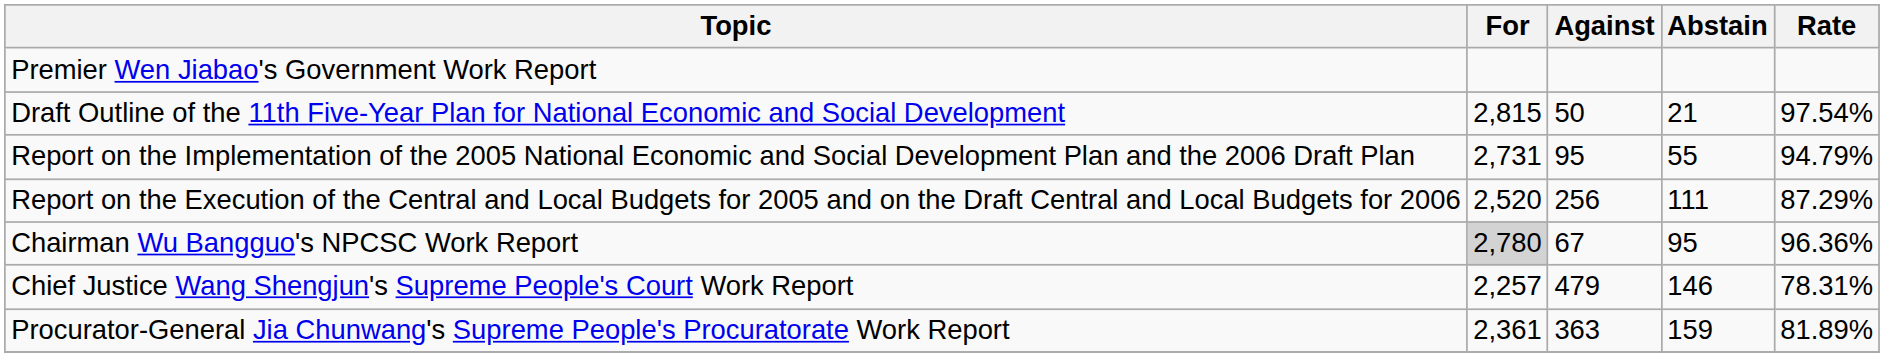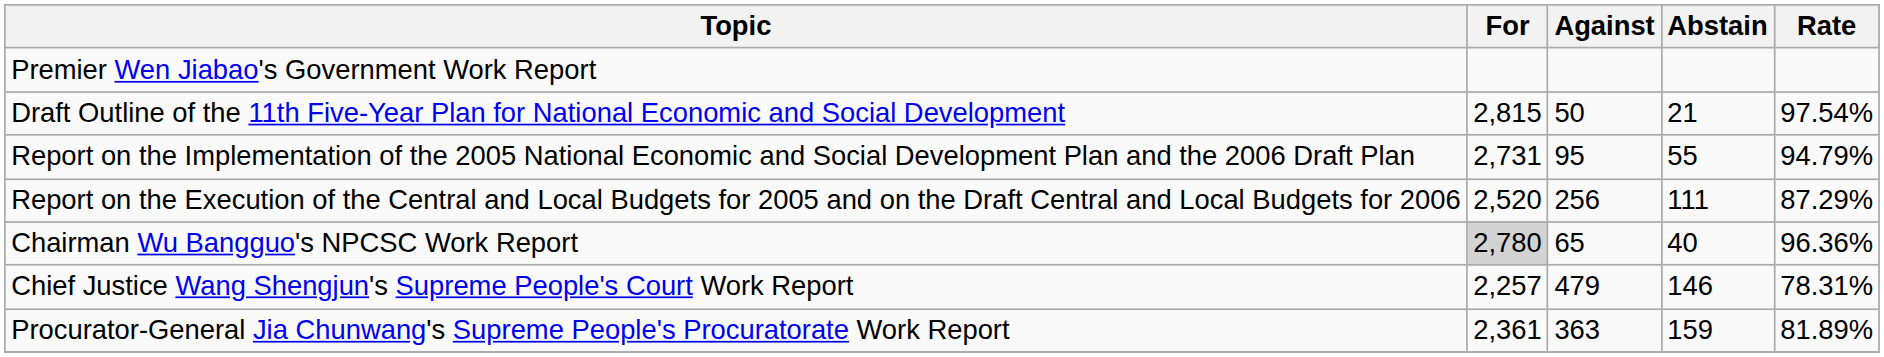 <table class="wikitable">
 <tr>
 <th>Topic</th>
 <th>For</th>
 <th>Against</th>
 <th>Abstain</th>
 <th>Rate</th>
 </tr>
 <tr>
 <td>Premier <a href='#'>Wen Jiabao</a>'s Government Work Report</td>
 <td></td>
 <td></td>
 <td></td>
 <td></td>
 </tr>
 <tr>
 <td>Draft Outline of the <a href='#'>11th Five-Year Plan for National Economic and Social Development</a></td>
 <td>2,815</td>
 <td>50</td>
 <td>21</td>
 <td>97.54%</td>
 </tr>
 <tr>
 <td>Report on the Implementation of the 2005 National Economic and Social Development Plan and the 2006 Draft Plan</td>
 <td>2,731</td>
 <td>95</td>
 <td>55</td>
 <td>94.79%</td>
 </tr>
 <tr>
 <td>Report on the Execution of the Central and Local Budgets for 2005 and on the Draft Central and Local Budgets for 2006</td>
 <td>2,520</td>
 <td>256</td>
 <td>111</td>
 <td>87.29%</td>
 </tr>
 <tr>
 <td>Chairman <a href='#'>Wu Bangguo</a>'s NPCSC Work Report</td>
 <td style="background: lightgrey;">2,780</td>
-<td>67</td>
-<td>95</td>
+<td>65</td>
+<td>40</td>
 <td>96.36%</td>
 </tr>
 <tr>
 <td>Chief Justice <a href='#'>Wang Shengjun</a>'s <a href='#'>Supreme People's Court</a> Work Report</td>
 <td>2,257</td>
 <td>479</td>
 <td>146</td>
 <td>78.31%</td>
 </tr>
 <tr>
 <td>Procurator-General <a href='#'>Jia Chunwang</a>'s <a href='#'>Supreme People's Procuratorate</a> Work Report</td>
 <td>2,361</td>
 <td>363</td>
 <td>159</td>
 <td>81.89%</td>
 </tr>
 <tr>
 </tr>
 </table>
